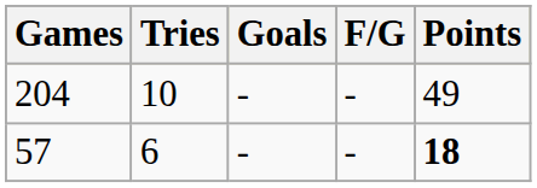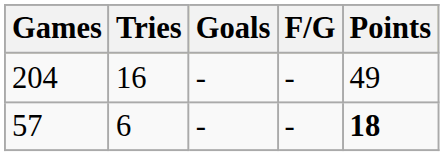 <table class="wikitable">
 <tr style="background:#bdb76b;">
 <th>Games</th>
 <th>Tries</th>
 <th>Goals</th>
 <th>F/G</th>
 <th>Points</th>
 </tr>
 <tr>
 <td>204</td>
-<td>10</td>
+<td>16</td>
 <td>-</td>
 <td>-</td>
 <td>49</td>
 </tr>
 <tr>
 <td>57</td>
 <td>6</td>
 <td>-</td>
 <td>-</td>
 <td><strong>18</strong></td>
 </tr>
 </table>
